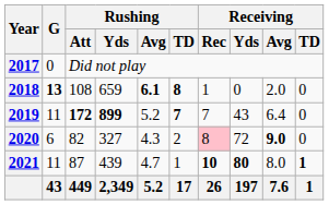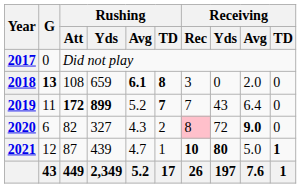 <table class="wikitable sortable">
 <tr>
 <th rowspan="2">Year</th>
 <th rowspan="2">G</th>
 <th colspan="4">Rushing</th>
 <th colspan="4">Receiving</th>
 </tr>
 <tr>
 <th>Att</th>
 <th>Yds</th>
 <th>Avg</th>
 <th>TD</th>
 <th>Rec</th>
 <th>Yds</th>
 <th>Avg</th>
 <th>TD</th>
 </tr>
 <tr>
 <th><a href='#'>2017</a></th>
 <td>0</td>
 <td colspan="8"><em>Did not play</em></td>
 </tr>
 <tr>
 <th><a href='#'>2018</a></th>
 <td><strong>13</strong></td>
 <td>108</td>
 <td>659</td>
 <td><strong>6.1</strong></td>
 <td><strong>8</strong></td>
-<td>1</td>
+<td>3</td>
 <td>0</td>
 <td>2.0</td>
 <td>0</td>
 </tr>
 <tr>
 <th><a href='#'>2019</a></th>
 <td>11</td>
 <td><strong>172</strong></td>
 <td><strong>899</strong></td>
 <td>5.2</td>
 <td><strong>7</strong></td>
 <td>7</td>
 <td>43</td>
 <td>6.4</td>
 <td>0</td>
 </tr>
 <tr>
 <th><a href='#'>2020</a></th>
 <td>6</td>
 <td>82</td>
 <td>327</td>
 <td>4.3</td>
 <td>2</td>
 <td style="background: pink;">8</td>
 <td>72</td>
 <td><strong>9.0</strong></td>
 <td>0</td>
 </tr>
 <tr>
 <th><a href='#'>2021</a></th>
-<td>11</td>
+<td>12</td>
 <td>87</td>
 <td>439</td>
 <td>4.7</td>
 <td>1</td>
 <td><strong>10</strong></td>
 <td><strong>80</strong></td>
-<td>8.0</td>
+<td>5.0</td>
 <td><strong>1</strong></td>
 </tr>
 <tr>
 <th></th>
 <th><strong>43</strong></th>
 <th><strong>449</strong></th>
 <th><strong>2,349</strong></th>
 <th><strong>5.2</strong></th>
 <th><strong>17</strong></th>
 <th><strong>26</strong></th>
 <th><strong>197</strong></th>
 <th><strong>7.6</strong></th>
 <th><strong>1</strong></th>
 </tr>
 </table>
